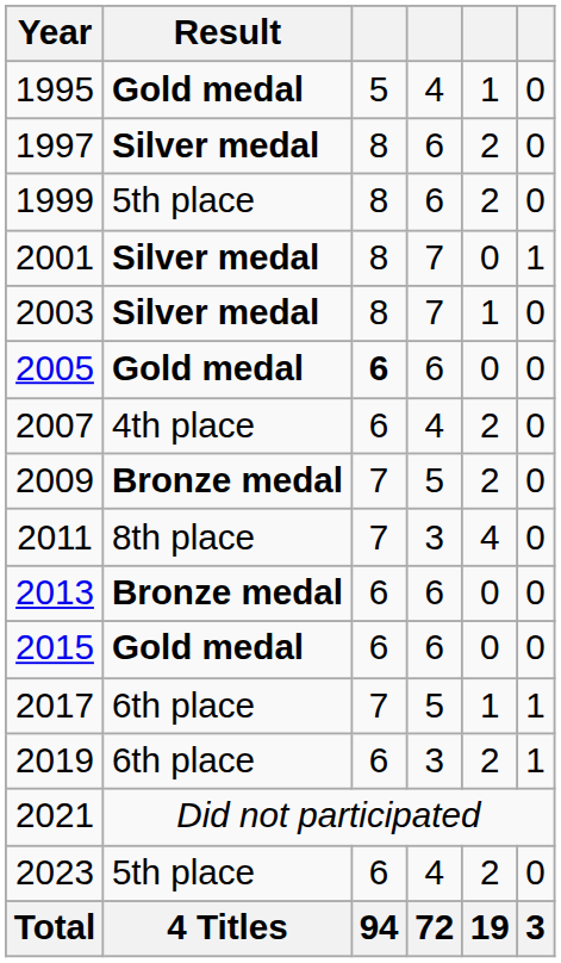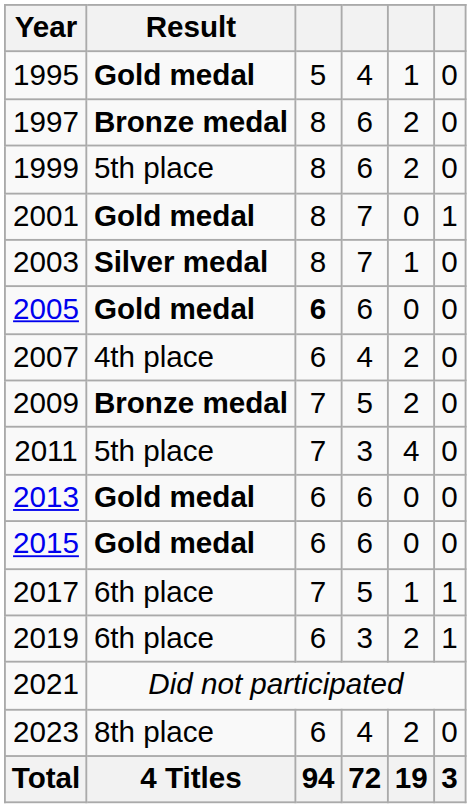 <table class="wikitable" style="text-align: center;">
 <tr>
 <th>Year</th>
 <th>Result</th>
 <th></th>
 <th></th>
 <th></th>
 <th></th>
 </tr>
 <tr>
 <td> 1995</td>
 <td style="text-align:left;"><strong> Gold medal</strong></td>
 <td>5</td>
 <td>4</td>
 <td>1</td>
 <td>0</td>
 </tr>
 <tr>
 <td> 1997</td>
-<td style="text-align:left;"><strong> Silver medal</strong></td>
+<td style="text-align:left;"><strong> Bronze medal</strong></td>
 <td>8</td>
 <td>6</td>
 <td>2</td>
 <td>0</td>
 </tr>
 <tr>
 <td> 1999</td>
 <td style="text-align:left;">5th place</td>
 <td>8</td>
 <td>6</td>
 <td>2</td>
 <td>0</td>
 </tr>
 <tr>
 <td> 2001</td>
-<td style="text-align:left;"><strong> Silver medal</strong></td>
+<td style="text-align:left;"><strong> Gold medal</strong></td>
 <td>8</td>
 <td>7</td>
 <td>0</td>
 <td>1</td>
 </tr>
 <tr>
 <td> 2003</td>
 <td style="text-align:left;"><strong> Silver medal</strong></td>
 <td>8</td>
 <td>7</td>
 <td>1</td>
 <td>0</td>
 </tr>
 <tr>
 <td> <a href='#'>2005</a></td>
 <td style="text-align:left;"><strong> Gold medal</strong></td>
 <td><strong>6</strong></td>
 <td>6</td>
 <td>0</td>
 <td>0</td>
 </tr>
 <tr>
 <td> 2007</td>
 <td style="text-align:left;">4th place</td>
 <td>6</td>
 <td>4</td>
 <td>2</td>
 <td>0</td>
 </tr>
 <tr>
 <td> 2009</td>
 <td style="text-align:left;"><strong> Bronze medal</strong></td>
 <td>7</td>
 <td>5</td>
 <td>2</td>
 <td>0</td>
 </tr>
 <tr>
 <td> 2011</td>
-<td style="text-align:left;">8th place</td>
+<td style="text-align:left;">5th place</td>
 <td>7</td>
 <td>3</td>
 <td>4</td>
 <td>0</td>
 </tr>
 <tr>
 <td> <a href='#'>2013</a></td>
-<td style="text-align:left;"><strong> Bronze medal</strong></td>
+<td style="text-align:left;"><strong> Gold medal</strong></td>
 <td>6</td>
 <td>6</td>
 <td>0</td>
 <td>0</td>
 </tr>
 <tr>
 <td> <a href='#'>2015</a></td>
 <td style="text-align:left;"><strong> Gold medal</strong></td>
 <td>6</td>
 <td>6</td>
 <td>0</td>
 <td>0</td>
 </tr>
 <tr>
 <td> 2017</td>
 <td style="text-align:left;">6th place</td>
 <td>7</td>
 <td>5</td>
 <td>1</td>
 <td>1</td>
 </tr>
 <tr>
 <td> 2019</td>
 <td style="text-align:left;">6th place</td>
 <td>6</td>
 <td>3</td>
 <td>2</td>
 <td>1</td>
 </tr>
 <tr>
 <td> 2021</td>
 <td colspan=5><em>Did not participated</em></td>
 </tr>
 <tr>
 <td> 2023</td>
-<td style="text-align:left;">5th place</td>
+<td style="text-align:left;">8th place</td>
 <td>6</td>
 <td>4</td>
 <td>2</td>
 <td>0</td>
 </tr>
 <tr>
 <th>Total</th>
 <th>4 Titles</th>
 <th>94</th>
 <th>72</th>
 <th>19</th>
 <th>3</th>
 </tr>
 </table>
